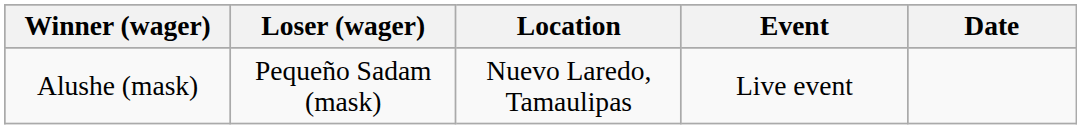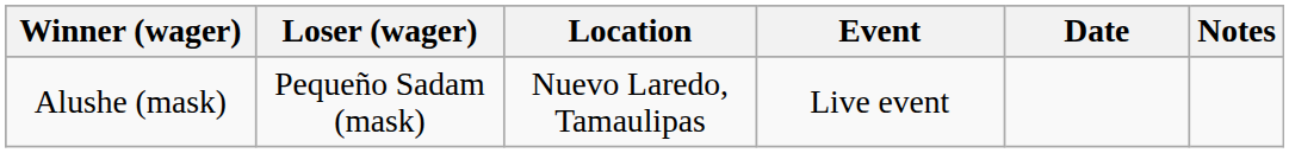 <table class="wikitable sortable" width=100%  style="text-align: center">
 <tr>
 <th width=20% scope="col">Winner (wager)</th>
 <th width=20% scope="col">Loser (wager)</th>
 <th width=20% scope="col">Location</th>
 <th width=20% scope="col">Event</th>
 <th width=15% scope="col">Date</th>
+<th class="unsortable" width=5% scope="col">Notes</th>
 </tr>
 <tr>
 <td>Alushe (mask)</td>
 <td>Pequeño Sadam (mask)</td>
 <td>Nuevo Laredo, Tamaulipas</td>
 <td>Live event</td>
 <td></td>
+<td></td>
 </tr>
 </table>
